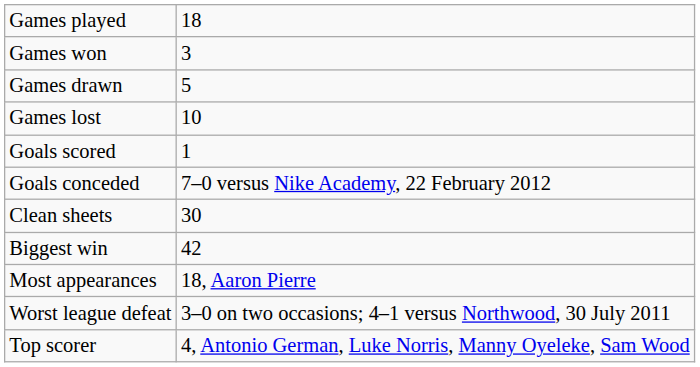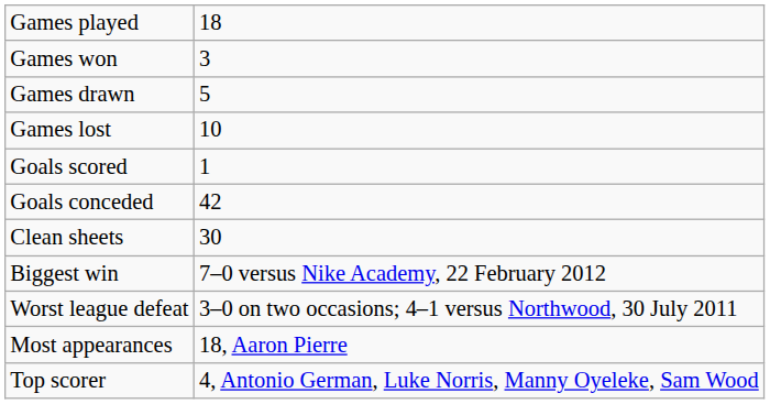 <table class="wikitable">
 <tr>
 <td>Games played</td>
 <td>18</td>
 </tr>
 <tr>
 <td>Games won</td>
 <td>3</td>
 </tr>
 <tr>
 <td>Games drawn</td>
 <td>5</td>
 </tr>
 <tr>
 <td>Games lost</td>
 <td>10</td>
 </tr>
 <tr>
 <td>Goals scored</td>
 <td>1</td>
 </tr>
 <tr>
 <td>Goals conceded</td>
-<td>7–0 versus <a href='#'>Nike Academy</a>, 22 February 2012</td>
+<td>42</td>
 </tr>
 <tr>
 <td>Clean sheets</td>
 <td>30</td>
 </tr>
 <tr>
 <td>Biggest win</td>
-<td>42</td>
+<td>7–0 versus <a href='#'>Nike Academy</a>, 22 February 2012</td>
+</tr>
+<tr>
+<td>Worst league defeat</td>
+<td>3–0 on two occasions; 4–1 versus <a href='#'>Northwood</a>, 30 July 2011</td>
 </tr>
 <tr>
 <td>Most appearances</td>
 <td>18, <a href='#'>Aaron Pierre</a></td>
 </tr>
 <tr>
-<td>Worst league defeat</td>
-<td>3–0 on two occasions; 4–1 versus <a href='#'>Northwood</a>, 30 July 2011</td>
-</tr>
-<tr>
 <td>Top scorer</td>
 <td>4, <a href='#'>Antonio German</a>, <a href='#'>Luke Norris</a>, <a href='#'>Manny Oyeleke</a>, <a href='#'>Sam Wood</a></td>
 </tr>
 </table>
